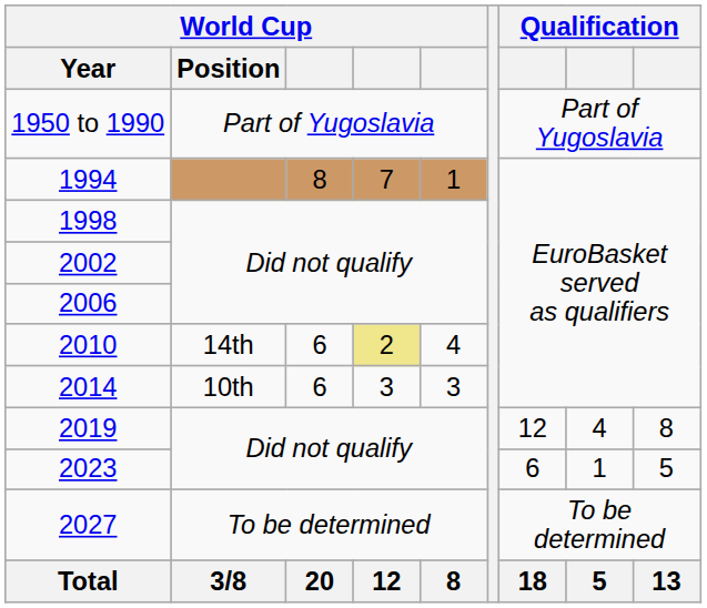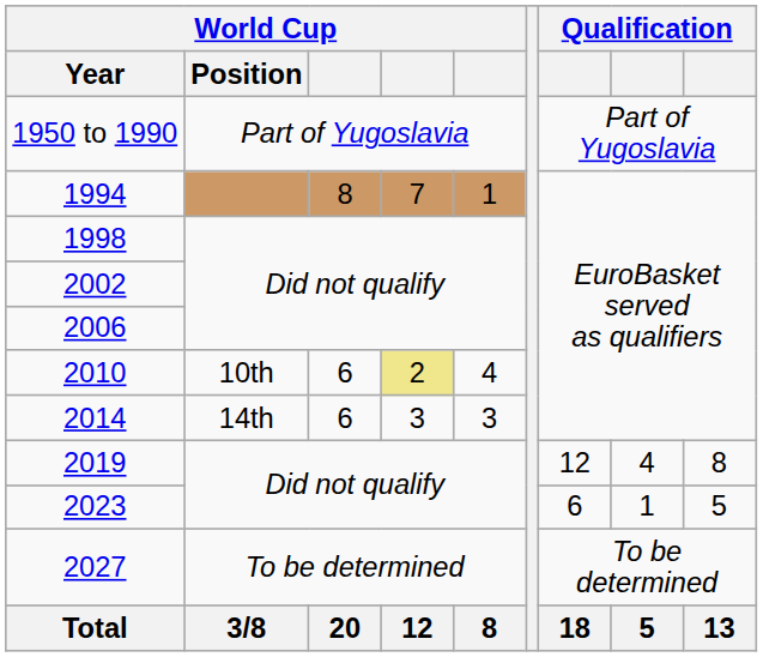 <table class="wikitable" style="text-align: center;font-size:90%;">
 <tr>
 <th colspan=5><a href='#'>World Cup</a></th>
 <th rowspan=13></th>
 <th colspan=3><a href='#'>Qualification</a></th>
 </tr>
 <tr>
 <th>Year</th>
 <th>Position</th>
 <th width=30></th>
 <th width=30></th>
 <th width=30></th>
 <th width=30></th>
 <th width=30></th>
 <th width=30></th>
 </tr>
 <tr>
 <td><a href='#'>1950</a> to <a href='#'>1990</a></td>
 <td colspan=4><em>Part of <a href='#'>Yugoslavia</a></em></td>
 <td colspan=3><em>Part of <a href='#'>Yugoslavia</a></em></td>
 </tr>
 <tr>
 <td> <a href='#'>1994</a></td>
 <td bgcolor=#cc9966></td>
 <td bgcolor=#cc9966>8</td>
 <td bgcolor=#cc9966>7</td>
 <td bgcolor=#cc9966>1</td>
 <td colspan=3 rowspan=6><em>EuroBasket served<br>as qualifiers</em></td>
 </tr>
 <tr>
 <td> <a href='#'>1998</a></td>
 <td colspan=4 rowspan=3><em>Did not qualify</em></td>
 </tr>
 <tr>
 <td> <a href='#'>2002</a></td>
 </tr>
 <tr>
 <td> <a href='#'>2006</a></td>
 </tr>
 <tr>
 <td> <a href='#'>2010</a></td>
-<td>14th</td>
+<td>10th</td>
 <td>6</td>
 <td style="background: khaki;">2</td>
 <td>4</td>
 </tr>
 <tr>
 <td> <a href='#'>2014</a></td>
-<td>10th</td>
+<td>14th</td>
 <td>6</td>
 <td>3</td>
 <td>3</td>
 </tr>
 <tr>
 <td> <a href='#'>2019</a></td>
 <td colspan=4 rowspan=2><em>Did not qualify</em></td>
 <td>12</td>
 <td>4</td>
 <td>8</td>
 </tr>
 <tr>
 <td> <a href='#'>2023</a></td>
 <td>6</td>
 <td>1</td>
 <td>5</td>
 </tr>
 <tr>
 <td> <a href='#'>2027</a></td>
 <td colspan=4><em>To be determined</em></td>
 <td colspan=3><em>To be determined</em></td>
 </tr>
 <tr>
 <th>Total</th>
 <th>3/8</th>
 <th>20</th>
 <th>12</th>
 <th>8</th>
 <th>18</th>
 <th>5</th>
 <th>13</th>
 </tr>
 </table>
